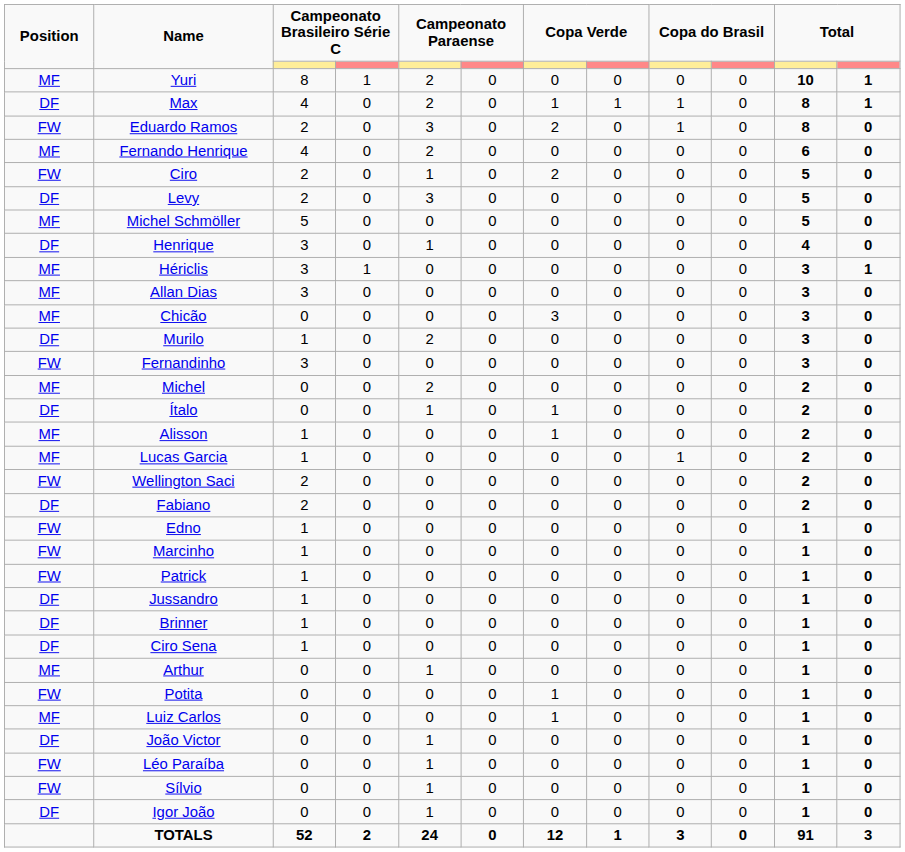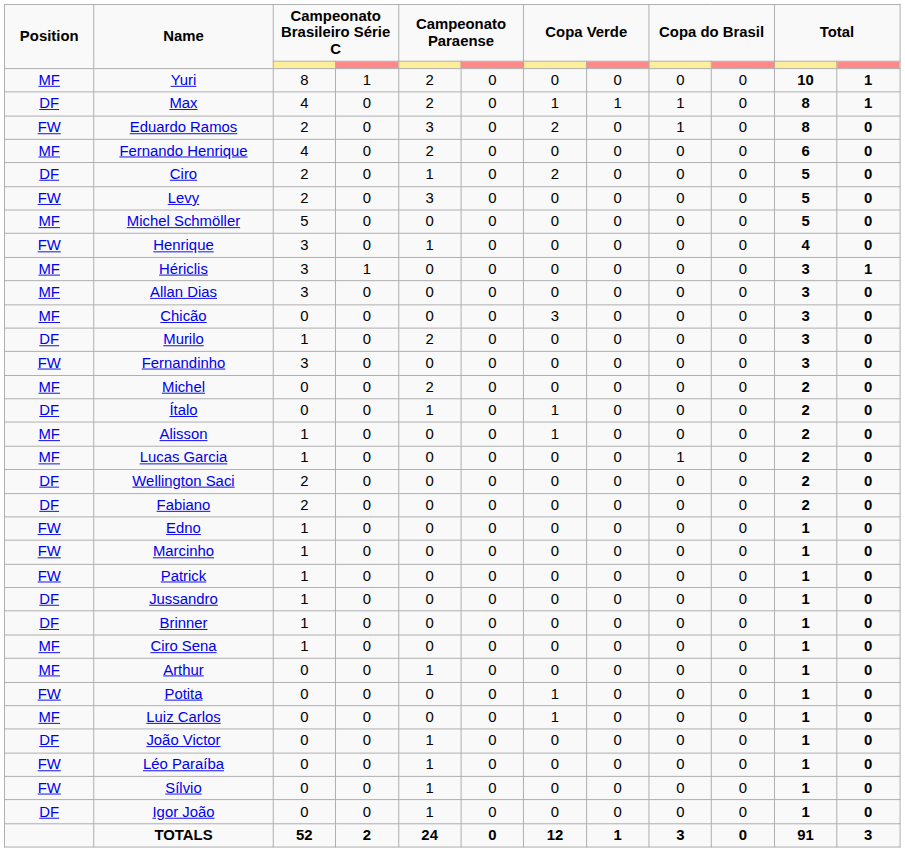 <table class="wikitable" style="text-align:center">
 <tr style="text-align:center;">
 <td rowspan="2"  style="width:10%; "><strong>Position</strong></td>
 <td rowspan="2"  style="width:20%; "><strong>Name</strong></td>
 <td colspan="2"><strong>Campeonato Brasileiro Série C</strong></td>
 <td colspan="2"><strong>Campeonato Paraense</strong></td>
 <td colspan="2"><strong>Copa Verde</strong></td>
 <td colspan="2"><strong>Copa do Brasil</strong></td>
 <td colspan="2"><strong>Total</strong></td>
 </tr>
 <tr>
 <th style="width:60px; background:#fe9;"></th>
 <th style="width:60px; background:#ff8888;"></th>
 <th style="width:60px; background:#fe9;"></th>
 <th style="width:60px; background:#ff8888;"></th>
 <th style="width:60px; background:#fe9;"></th>
 <th style="width:60px; background:#ff8888;"></th>
 <th style="width:60px; background:#fe9;"></th>
 <th style="width:60px; background:#ff8888;"></th>
 <th style="width:60px; background:#fe9;"></th>
 <th style="width:60px; background:#ff8888;"></th>
 </tr>
 <tr>
 <td><a href='#'>MF</a></td>
 <td><a href='#'>Yuri</a></td>
 <td>8</td>
 <td>1</td>
 <td>2</td>
 <td>0</td>
 <td>0</td>
 <td>0</td>
 <td>0</td>
 <td>0</td>
 <td><strong>10</strong></td>
 <td><strong>1</strong></td>
 </tr>
 <tr>
 <td><a href='#'>DF</a></td>
 <td><a href='#'>Max</a></td>
 <td>4</td>
 <td>0</td>
 <td>2</td>
 <td>0</td>
 <td>1</td>
 <td>1</td>
 <td>1</td>
 <td>0</td>
 <td><strong>8</strong></td>
 <td><strong>1</strong></td>
 </tr>
 <tr>
 <td><a href='#'>FW</a></td>
 <td><a href='#'>Eduardo Ramos</a></td>
 <td>2</td>
 <td>0</td>
 <td>3</td>
 <td>0</td>
 <td>2</td>
 <td>0</td>
 <td>1</td>
 <td>0</td>
 <td><strong>8</strong></td>
 <td><strong>0</strong></td>
 </tr>
 <tr>
 <td><a href='#'>MF</a></td>
 <td><a href='#'>Fernando Henrique</a></td>
 <td>4</td>
 <td>0</td>
 <td>2</td>
 <td>0</td>
 <td>0</td>
 <td>0</td>
 <td>0</td>
 <td>0</td>
 <td><strong>6</strong></td>
 <td><strong>0</strong></td>
 </tr>
 <tr>
-<td><a href='#'>FW</a></td>
+<td><a href='#'>DF</a></td>
 <td><a href='#'>Ciro</a></td>
 <td>2</td>
 <td>0</td>
 <td>1</td>
 <td>0</td>
 <td>2</td>
 <td>0</td>
 <td>0</td>
 <td>0</td>
 <td><strong>5</strong></td>
 <td><strong>0</strong></td>
 </tr>
 <tr>
-<td><a href='#'>DF</a></td>
+<td><a href='#'>FW</a></td>
 <td><a href='#'>Levy</a></td>
 <td>2</td>
 <td>0</td>
 <td>3</td>
 <td>0</td>
 <td>0</td>
 <td>0</td>
 <td>0</td>
 <td>0</td>
 <td><strong>5</strong></td>
 <td><strong>0</strong></td>
 </tr>
 <tr>
 <td><a href='#'>MF</a></td>
 <td><a href='#'>Michel Schmöller</a></td>
 <td>5</td>
 <td>0</td>
 <td>0</td>
 <td>0</td>
 <td>0</td>
 <td>0</td>
 <td>0</td>
 <td>0</td>
 <td><strong>5</strong></td>
 <td><strong>0</strong></td>
 </tr>
 <tr>
-<td><a href='#'>DF</a></td>
+<td><a href='#'>FW</a></td>
 <td><a href='#'>Henrique</a></td>
 <td>3</td>
 <td>0</td>
 <td>1</td>
 <td>0</td>
 <td>0</td>
 <td>0</td>
 <td>0</td>
 <td>0</td>
 <td><strong>4</strong></td>
 <td><strong>0</strong></td>
 </tr>
 <tr>
 <td><a href='#'>MF</a></td>
 <td><a href='#'>Hériclis</a></td>
 <td>3</td>
 <td>1</td>
 <td>0</td>
 <td>0</td>
 <td>0</td>
 <td>0</td>
 <td>0</td>
 <td>0</td>
 <td><strong>3</strong></td>
 <td><strong>1</strong></td>
 </tr>
 <tr>
 <td><a href='#'>MF</a></td>
 <td><a href='#'>Allan Dias</a></td>
 <td>3</td>
 <td>0</td>
 <td>0</td>
 <td>0</td>
 <td>0</td>
 <td>0</td>
 <td>0</td>
 <td>0</td>
 <td><strong>3</strong></td>
 <td><strong>0</strong></td>
 </tr>
 <tr>
 <td><a href='#'>MF</a></td>
 <td><a href='#'>Chicão</a></td>
 <td>0</td>
 <td>0</td>
 <td>0</td>
 <td>0</td>
 <td>3</td>
 <td>0</td>
 <td>0</td>
 <td>0</td>
 <td><strong>3</strong></td>
 <td><strong>0</strong></td>
 </tr>
 <tr>
 <td><a href='#'>DF</a></td>
 <td><a href='#'>Murilo</a></td>
 <td>1</td>
 <td>0</td>
 <td>2</td>
 <td>0</td>
 <td>0</td>
 <td>0</td>
 <td>0</td>
 <td>0</td>
 <td><strong>3</strong></td>
 <td><strong>0</strong></td>
 </tr>
 <tr>
 <td><a href='#'>FW</a></td>
 <td><a href='#'>Fernandinho</a></td>
 <td>3</td>
 <td>0</td>
 <td>0</td>
 <td>0</td>
 <td>0</td>
 <td>0</td>
 <td>0</td>
 <td>0</td>
 <td><strong>3</strong></td>
 <td><strong>0</strong></td>
 </tr>
 <tr>
 <td><a href='#'>MF</a></td>
 <td><a href='#'>Michel</a></td>
 <td>0</td>
 <td>0</td>
 <td>2</td>
 <td>0</td>
 <td>0</td>
 <td>0</td>
 <td>0</td>
 <td>0</td>
 <td><strong>2</strong></td>
 <td><strong>0</strong></td>
 </tr>
 <tr>
 <td><a href='#'>DF</a></td>
 <td><a href='#'>Ítalo</a></td>
 <td>0</td>
 <td>0</td>
 <td>1</td>
 <td>0</td>
 <td>1</td>
 <td>0</td>
 <td>0</td>
 <td>0</td>
 <td><strong>2</strong></td>
 <td><strong>0</strong></td>
 </tr>
 <tr>
 <td><a href='#'>MF</a></td>
 <td><a href='#'>Alisson</a></td>
 <td>1</td>
 <td>0</td>
 <td>0</td>
 <td>0</td>
 <td>1</td>
 <td>0</td>
 <td>0</td>
 <td>0</td>
 <td><strong>2</strong></td>
 <td><strong>0</strong></td>
 </tr>
 <tr>
 <td><a href='#'>MF</a></td>
 <td><a href='#'>Lucas Garcia</a></td>
 <td>1</td>
 <td>0</td>
 <td>0</td>
 <td>0</td>
 <td>0</td>
 <td>0</td>
 <td>1</td>
 <td>0</td>
 <td><strong>2</strong></td>
 <td><strong>0</strong></td>
 </tr>
 <tr>
-<td><a href='#'>FW</a></td>
+<td><a href='#'>DF</a></td>
 <td><a href='#'>Wellington Saci</a></td>
 <td>2</td>
 <td>0</td>
 <td>0</td>
 <td>0</td>
 <td>0</td>
 <td>0</td>
 <td>0</td>
 <td>0</td>
 <td><strong>2</strong></td>
 <td><strong>0</strong></td>
 </tr>
 <tr>
 <td><a href='#'>DF</a></td>
 <td><a href='#'>Fabiano</a></td>
 <td>2</td>
 <td>0</td>
 <td>0</td>
 <td>0</td>
 <td>0</td>
 <td>0</td>
 <td>0</td>
 <td>0</td>
 <td><strong>2</strong></td>
 <td><strong>0</strong></td>
 </tr>
 <tr>
 <td><a href='#'>FW</a></td>
 <td><a href='#'>Edno</a></td>
 <td>1</td>
 <td>0</td>
 <td>0</td>
 <td>0</td>
 <td>0</td>
 <td>0</td>
 <td>0</td>
 <td>0</td>
 <td><strong>1</strong></td>
 <td><strong>0</strong></td>
 </tr>
 <tr>
 <td><a href='#'>FW</a></td>
 <td><a href='#'>Marcinho</a></td>
 <td>1</td>
 <td>0</td>
 <td>0</td>
 <td>0</td>
 <td>0</td>
 <td>0</td>
 <td>0</td>
 <td>0</td>
 <td><strong>1</strong></td>
 <td><strong>0</strong></td>
 </tr>
 <tr>
 <td><a href='#'>FW</a></td>
 <td><a href='#'>Patrick</a></td>
 <td>1</td>
 <td>0</td>
 <td>0</td>
 <td>0</td>
 <td>0</td>
 <td>0</td>
 <td>0</td>
 <td>0</td>
 <td><strong>1</strong></td>
 <td><strong>0</strong></td>
 </tr>
 <tr>
 <td><a href='#'>DF</a></td>
 <td><a href='#'>Jussandro</a></td>
 <td>1</td>
 <td>0</td>
 <td>0</td>
 <td>0</td>
 <td>0</td>
 <td>0</td>
 <td>0</td>
 <td>0</td>
 <td><strong>1</strong></td>
 <td><strong>0</strong></td>
 </tr>
 <tr>
 <td><a href='#'>DF</a></td>
 <td><a href='#'>Brinner</a></td>
 <td>1</td>
 <td>0</td>
 <td>0</td>
 <td>0</td>
 <td>0</td>
 <td>0</td>
 <td>0</td>
 <td>0</td>
 <td><strong>1</strong></td>
 <td><strong>0</strong></td>
 </tr>
 <tr>
-<td><a href='#'>DF</a></td>
+<td><a href='#'>MF</a></td>
 <td><a href='#'>Ciro Sena</a></td>
 <td>1</td>
 <td>0</td>
 <td>0</td>
 <td>0</td>
 <td>0</td>
 <td>0</td>
 <td>0</td>
 <td>0</td>
 <td><strong>1</strong></td>
 <td><strong>0</strong></td>
 </tr>
 <tr>
 <td><a href='#'>MF</a></td>
 <td><a href='#'>Arthur</a></td>
 <td>0</td>
 <td>0</td>
 <td>1</td>
 <td>0</td>
 <td>0</td>
 <td>0</td>
 <td>0</td>
 <td>0</td>
 <td><strong>1</strong></td>
 <td><strong>0</strong></td>
 </tr>
 <tr>
 <td><a href='#'>FW</a></td>
 <td><a href='#'>Potita</a></td>
 <td>0</td>
 <td>0</td>
 <td>0</td>
 <td>0</td>
 <td>1</td>
 <td>0</td>
 <td>0</td>
 <td>0</td>
 <td><strong>1</strong></td>
 <td><strong>0</strong></td>
 </tr>
 <tr>
 <td><a href='#'>MF</a></td>
 <td><a href='#'>Luiz Carlos</a></td>
 <td>0</td>
 <td>0</td>
 <td>0</td>
 <td>0</td>
 <td>1</td>
 <td>0</td>
 <td>0</td>
 <td>0</td>
 <td><strong>1</strong></td>
 <td><strong>0</strong></td>
 </tr>
 <tr>
 <td><a href='#'>DF</a></td>
 <td><a href='#'>João Victor</a></td>
 <td>0</td>
 <td>0</td>
 <td>1</td>
 <td>0</td>
 <td>0</td>
 <td>0</td>
 <td>0</td>
 <td>0</td>
 <td><strong>1</strong></td>
 <td><strong>0</strong></td>
 </tr>
 <tr>
 <td><a href='#'>FW</a></td>
 <td><a href='#'>Léo Paraíba</a></td>
 <td>0</td>
 <td>0</td>
 <td>1</td>
 <td>0</td>
 <td>0</td>
 <td>0</td>
 <td>0</td>
 <td>0</td>
 <td><strong>1</strong></td>
 <td><strong>0</strong></td>
 </tr>
 <tr>
 <td><a href='#'>FW</a></td>
 <td><a href='#'>Sílvio</a></td>
 <td>0</td>
 <td>0</td>
 <td>1</td>
 <td>0</td>
 <td>0</td>
 <td>0</td>
 <td>0</td>
 <td>0</td>
 <td><strong>1</strong></td>
 <td><strong>0</strong></td>
 </tr>
 <tr>
 <td><a href='#'>DF</a></td>
 <td><a href='#'>Igor João</a></td>
 <td>0</td>
 <td>0</td>
 <td>1</td>
 <td>0</td>
 <td>0</td>
 <td>0</td>
 <td>0</td>
 <td>0</td>
 <td><strong>1</strong></td>
 <td><strong>0</strong></td>
 </tr>
 <tr>
 <td colspan="1"></td>
 <td><strong>TOTALS</strong></td>
 <td><strong>52</strong></td>
 <td><strong>2</strong></td>
 <td><strong>24</strong></td>
 <td><strong>0</strong></td>
 <td><strong>12</strong></td>
 <td><strong>1</strong></td>
 <td><strong>3</strong></td>
 <td><strong>0</strong></td>
 <td><strong>91</strong></td>
 <td><strong>3</strong></td>
 </tr>
 </table>
